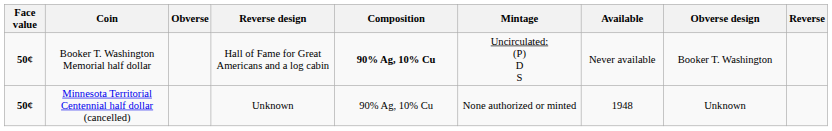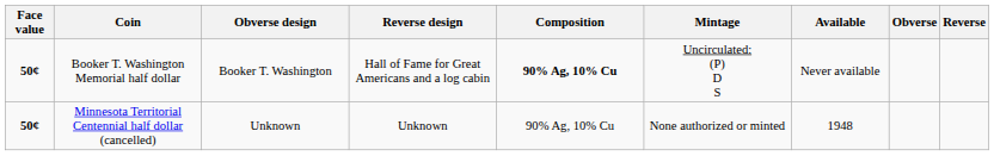 <table class="wikitable">
 <tr>
 <th width="5%">Face value</th>
 <th width="15%">Coin</th>
-<th>Obverse</th>
+<th width="15%">Obverse design</th>
 <th width="15%">Reverse design</th>
 <th width="15%">Composition</th>
 <th width="15%">Mintage</th>
 <th width="10%">Available</th>
-<th width="15%">Obverse design</th>
+<th>Obverse</th>
 <th>Reverse</th>
 </tr>
 <tr>
 <td align="center"><strong>50¢</strong></td>
 <td align="center">Booker T. Washington Memorial half dollar</td>
-<td></td>
+<td align="center">Booker T. Washington</td>
 <td align="center">Hall of Fame for Great Americans and a log cabin</td>
 <td align="center"><strong>90% Ag, 10% Cu</strong></td>
 <td align="center"><u>Uncirculated:</u><br> (P) <br>  D <br>  S</td>
 <td align="center">Never available</td>
-<td align="center">Booker T. Washington</td>
+<td></td>
 <td></td>
 </tr>
 <tr>
 <td align="center"><strong>50¢</strong></td>
 <td align="center"><a href='#'>Minnesota Territorial Centennial half dollar</a><br>(cancelled)</td>
-<td></td>
+<td align="center">Unknown</td>
 <td align="center">Unknown</td>
 <td align="center">90% Ag, 10% Cu</td>
 <td align="center">None authorized or minted</td>
 <td align="center">1948</td>
-<td align="center">Unknown</td>
+<td></td>
 <td></td>
 </tr>
 </table>
